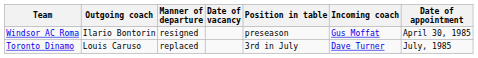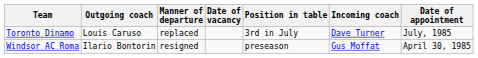 <table class="wikitable sortable">
 <tr>
 <th>Team</th>
 <th>Outgoing coach</th>
 <th>Manner of <br> departure</th>
 <th>Date of <br> vacancy</th>
 <th>Position in table</th>
 <th>Incoming coach</th>
 <th>Date of <br> appointment</th>
 </tr>
 <tr>
+<td><a href='#'>Toronto Dinamo</a></td>
+<td>Louis Caruso</td>
+<td>replaced</td>
+<td></td>
+<td>3rd in July</td>
+<td> <a href='#'>Dave Turner</a></td>
+<td>July, 1985</td>
+</tr>
+<tr>
 <td><a href='#'>Windsor AC Roma</a></td>
 <td>Ilario Bontorin</td>
 <td>resigned</td>
 <td></td>
 <td>preseason</td>
 <td> <a href='#'>Gus Moffat</a></td>
 <td>April 30, 1985</td>
 </tr>
-<tr>
-<td><a href='#'>Toronto Dinamo</a></td>
-<td>Louis Caruso</td>
-<td>replaced</td>
-<td></td>
-<td>3rd in July</td>
-<td> <a href='#'>Dave Turner</a></td>
-<td>July, 1985</td>
-</tr>
 </table>
